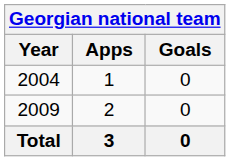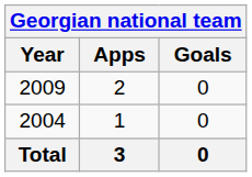 <table class="wikitable" style="text-align:center">
 <tr>
 <th colspan=3><a href='#'>Georgian national team</a></th>
 </tr>
 <tr>
 <th>Year</th>
 <th>Apps</th>
 <th>Goals</th>
 </tr>
 <tr>
-<td>2004</td>
-<td>1</td>
+<td>2009</td>
+<td>2</td>
 <td>0</td>
 </tr>
 <tr>
-<td>2009</td>
-<td>2</td>
+<td>2004</td>
+<td>1</td>
 <td>0</td>
 </tr>
 <tr>
 <th>Total</th>
 <th>3</th>
 <th>0</th>
 </tr>
 </table>
